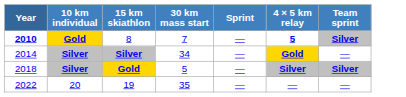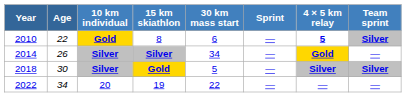 <table class="wikitable" style="font-size:95%; text-align:center; border:grey solid 1px; border-collapse:collapse; background:#ffffff;">
 <tr>
 <th style="background-color:#369; color:white; width:60px;"> Year </th>
+<th style="background-color:#369; color:white; width:40px;"> Age </th>
 <th style="background-color:#4180be; color:white; width:75px;"> 10 km <br> individual </th>
 <th style="background-color:#4180be; color:white; width:75px;"> 15 km <br> skiathlon </th>
 <th style="background-color:#4180be; color:white; width:75px;"> 30 km <br> mass start </th>
 <th style="background-color:#4180be; color:white; width:75px;"> Sprint </th>
 <th style="background-color:#4180be; color:white; width:75px;"> 4 × 5 km <br> relay </th>
 <th style="background-color:#4180be; color:white; width:75px;"> Team <br> sprint </th>
 </tr>
 <tr>
-<td><strong><a href='#'>2010</a></strong></td>
+<td><a href='#'>2010</a></td>
+<td><em>22</em></td>
 <td style="background:gold;"><a href='#'><strong>Gold</strong></a></td>
 <td><a href='#'>8</a></td>
-<td><a href='#'>7</a></td>
+<td><a href='#'>6</a></td>
 <td><a href='#'>—</a></td>
 <td><strong><a href='#'>5</a></strong></td>
 <td style="background:silver;"><a href='#'><strong>Silver</strong></a></td>
 </tr>
 <tr>
 <td><a href='#'>2014</a></td>
+<td><em>26</em></td>
 <td style="background:silver;"><a href='#'><strong>Silver</strong></a></td>
 <td style="background:silver;"><a href='#'><strong>Silver</strong></a></td>
 <td><a href='#'>34</a></td>
 <td><a href='#'>—</a></td>
 <td style="background:gold;"><a href='#'><strong>Gold</strong></a></td>
 <td><a href='#'>—</a></td>
 </tr>
 <tr>
 <td><a href='#'>2018</a></td>
+<td><em>30</em></td>
 <td style="background:silver;"><a href='#'><strong>Silver</strong></a></td>
 <td style="background:gold;"><a href='#'><strong>Gold</strong></a></td>
 <td><a href='#'>5</a></td>
 <td><a href='#'>—</a></td>
 <td style="background:silver;"><a href='#'><strong>Silver</strong></a></td>
 <td style="background:silver;"><a href='#'><strong>Silver</strong></a></td>
 </tr>
 <tr>
 <td><a href='#'>2022</a></td>
+<td><em>34</em></td>
 <td><a href='#'>20</a></td>
 <td><a href='#'>19</a></td>
-<td><a href='#'>35</a></td>
+<td><a href='#'>22</a></td>
 <td><a href='#'>—</a></td>
 <td><a href='#'>—</a></td>
 <td><a href='#'>—</a></td>
 </tr>
 </table>
